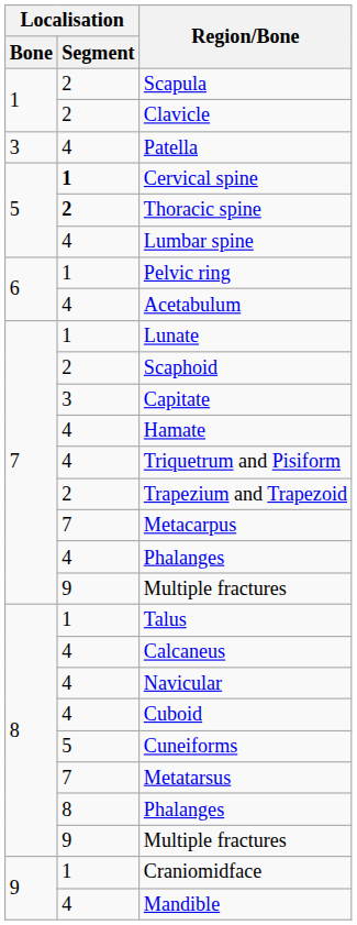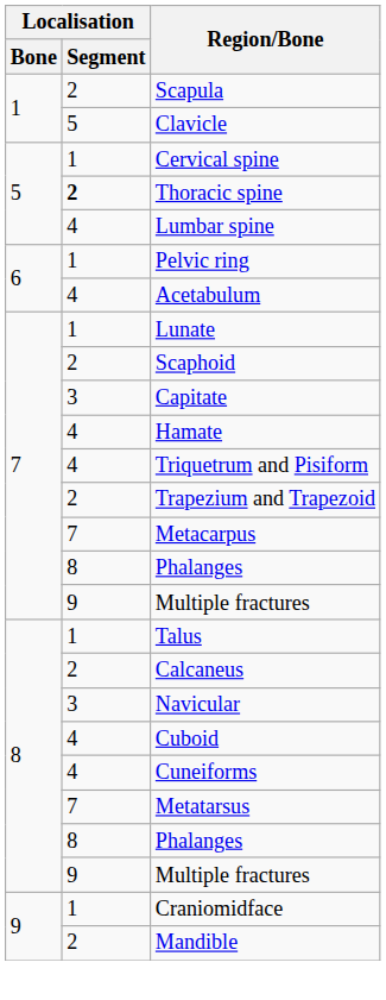 <table class="wikitable">
 <tr>
 <th colspan="2">Localisation</th>
 <th rowspan="2">Region/Bone</th>
 </tr>
 <tr>
 <th>Bone</th>
 <th>Segment</th>
 </tr>
 <tr>
 <td rowspan="2">1</td>
 <td>2</td>
 <td><a href='#'>Scapula</a></td>
 </tr>
 <tr>
-<td>2</td>
+<td>5</td>
 <td><a href='#'>Clavicle</a></td>
 </tr>
 <tr>
-<td>3</td>
-<td>4</td>
-<td><a href='#'>Patella</a></td>
-</tr>
-<tr>
 <td rowspan="3">5</td>
-<td><strong>1</strong></td>
+<td>1</td>
 <td><a href='#'>Cervical spine</a></td>
 </tr>
 <tr>
 <td><strong>2</strong></td>
 <td><a href='#'>Thoracic spine</a></td>
 </tr>
 <tr>
 <td>4</td>
 <td><a href='#'>Lumbar spine</a></td>
 </tr>
 <tr>
 <td rowspan="2">6</td>
 <td>1</td>
 <td><a href='#'>Pelvic ring</a></td>
 </tr>
 <tr>
 <td>4</td>
 <td><a href='#'>Acetabulum</a></td>
 </tr>
 <tr>
 <td rowspan="9">7</td>
 <td>1</td>
 <td><a href='#'>Lunate</a></td>
 </tr>
 <tr>
 <td>2</td>
 <td><a href='#'>Scaphoid</a></td>
 </tr>
 <tr>
 <td>3</td>
 <td><a href='#'>Capitate</a></td>
 </tr>
 <tr>
 <td>4</td>
 <td><a href='#'>Hamate</a></td>
 </tr>
 <tr>
 <td>4</td>
 <td><a href='#'>Triquetrum</a> and <a href='#'>Pisiform</a></td>
 </tr>
 <tr>
 <td>2</td>
 <td><a href='#'>Trapezium</a> and <a href='#'>Trapezoid</a></td>
 </tr>
 <tr>
 <td>7</td>
 <td><a href='#'>Metacarpus</a></td>
 </tr>
 <tr>
-<td>4</td>
+<td>8</td>
 <td><a href='#'>Phalanges</a></td>
 </tr>
 <tr>
 <td>9</td>
 <td>Multiple fractures</td>
 </tr>
 <tr>
 <td rowspan="8">8</td>
 <td>1</td>
 <td><a href='#'>Talus</a></td>
 </tr>
 <tr>
-<td>4</td>
+<td>2</td>
 <td><a href='#'>Calcaneus</a></td>
 </tr>
 <tr>
-<td>4</td>
+<td>3</td>
 <td><a href='#'>Navicular</a></td>
 </tr>
 <tr>
 <td>4</td>
 <td><a href='#'>Cuboid</a></td>
 </tr>
 <tr>
-<td>5</td>
+<td>4</td>
 <td><a href='#'>Cuneiforms</a></td>
 </tr>
 <tr>
 <td>7</td>
 <td><a href='#'>Metatarsus</a></td>
 </tr>
 <tr>
 <td>8</td>
 <td><a href='#'>Phalanges</a></td>
 </tr>
 <tr>
 <td>9</td>
 <td>Multiple fractures</td>
 </tr>
 <tr>
 <td rowspan="2">9</td>
 <td>1</td>
 <td>Craniomidface</td>
 </tr>
 <tr>
-<td>4</td>
+<td>2</td>
 <td><a href='#'>Mandible</a></td>
 </tr>
 </table>
